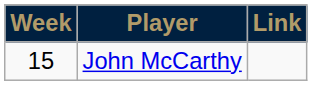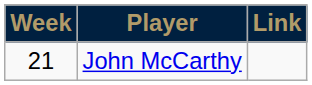 <table class=wikitable>
 <tr>
 <th style="background:#002040; color:#B19B69; text-align:center;">Week</th>
 <th style="background:#002040; color:#B19B69; text-align:center;">Player</th>
 <th style="background:#002040; color:#B19B69; text-align:center;">Link</th>
 </tr>
 <tr>
-<td align=center>15</td>
+<td align=center>21</td>
 <td> <a href='#'>John McCarthy</a></td>
 <td></td>
 </tr>
 </table>
